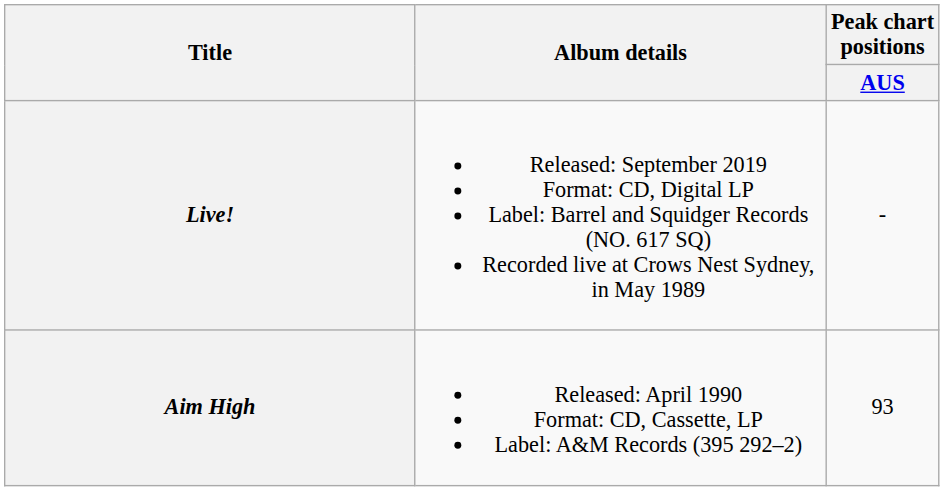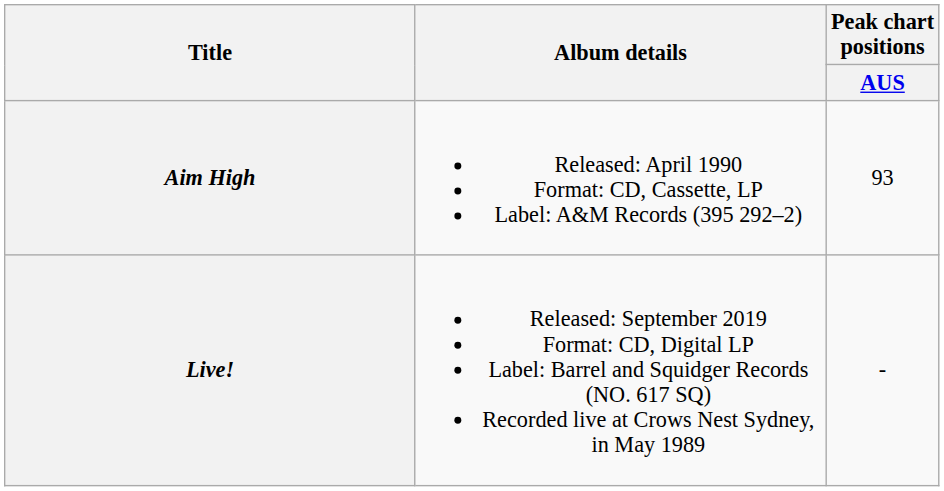 <table class="wikitable plainrowheaders" style="text-align:center;" border="1">
 <tr>
 <th scope="col" rowspan="2" style="width:18em;">Title</th>
 <th scope="col" rowspan="2" style="width:18em;">Album details</th>
 <th scope="col" colspan="1">Peak chart<br>positions</th>
 </tr>
 <tr>
 <th scope="col" style="text-align:center;"><a href='#'>AUS</a><br></th>
 </tr>
 <tr>
+<th scope="row"><em>Aim High</em></th>
+<td><br><ul><li>Released: April 1990</li><li>Format: CD, Cassette, LP</li><li>Label: A&M Records (395 292–2)</li></ul></td>
+<td align="center">93</td>
+</tr>
+<tr>
 <th scope="row"><em>Live!</em></th>
 <td><br><ul><li>Released: September 2019</li><li>Format: CD, Digital LP</li><li>Label: Barrel and Squidger Records (NO. 617 SQ)</li><li>Recorded live at Crows Nest Sydney, in May 1989</li></ul></td>
 <td align="center">-</td>
 </tr>
-<tr>
-<th scope="row"><em>Aim High</em></th>
-<td><br><ul><li>Released: April 1990</li><li>Format: CD, Cassette, LP</li><li>Label: A&M Records (395 292–2)</li></ul></td>
-<td align="center">93</td>
-</tr>
 </table>
